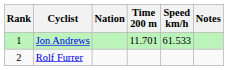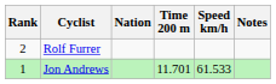 <table class="wikitable sortable" style="text-align:center">
 <tr>
 <th>Rank</th>
 <th>Cyclist</th>
 <th>Nation</th>
 <th>Time<br>200 m</th>
 <th>Speed<br>km/h</th>
 <th>Notes</th>
 </tr>
+<tr>
+<td>2</td>
+<td align=left><a href='#'>Rolf Furrer</a></td>
+<td align=left></td>
+<td></td>
+<td></td>
+<td></td>
+</tr>
 <tr bgcolor=bbf3bb>
 <td>1</td>
 <td align=left><a href='#'>Jon Andrews</a></td>
 <td align=left></td>
 <td>11.701</td>
 <td>61.533</td>
 <td></td>
 </tr>
-<tr>
-<td>2</td>
-<td align=left><a href='#'>Rolf Furrer</a></td>
-<td align=left></td>
-<td></td>
-<td></td>
-<td></td>
-</tr>
 </table>
